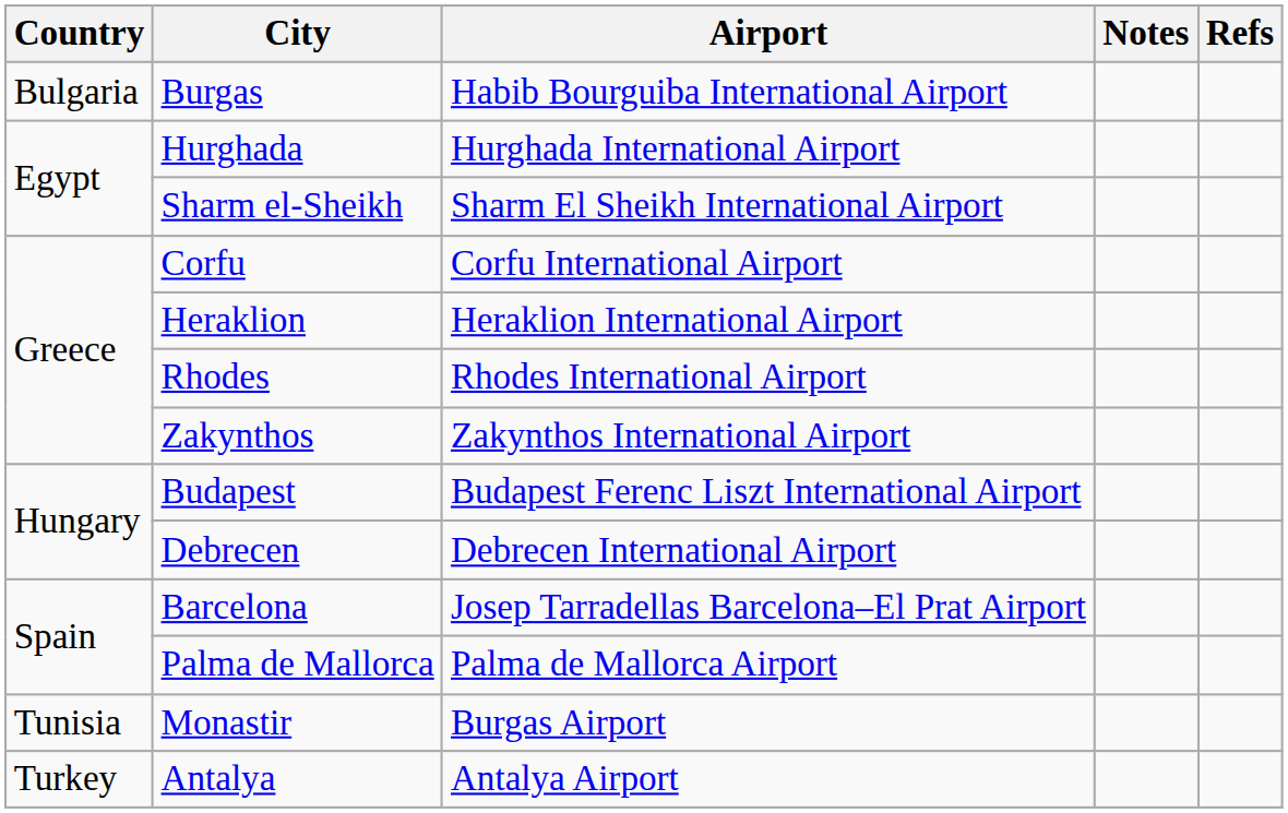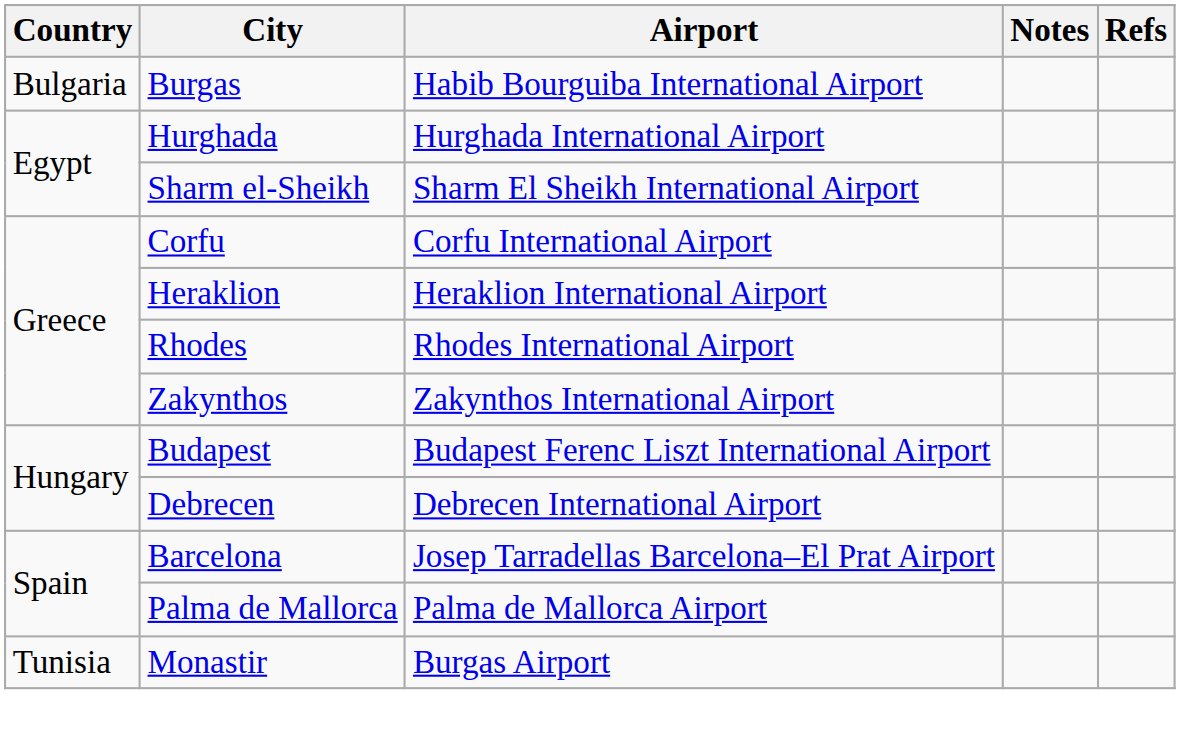 <table class="sortable wikitable">
 <tr>
 <th>Country</th>
 <th>City</th>
 <th>Airport</th>
 <th>Notes</th>
 <th class="unsortable">Refs</th>
 </tr>
 <tr>
 <td>Bulgaria</td>
 <td><a href='#'>Burgas</a></td>
 <td><a href='#'>Habib Bourguiba International Airport</a></td>
 <td></td>
 <td align=center></td>
 </tr>
 <tr>
 <td rowspan="2">Egypt</td>
 <td><a href='#'>Hurghada</a></td>
 <td><a href='#'>Hurghada International Airport</a></td>
 <td></td>
 <td align=center></td>
 </tr>
 <tr>
 <td><a href='#'>Sharm el-Sheikh</a></td>
 <td><a href='#'>Sharm El Sheikh International Airport</a></td>
 <td></td>
 <td align=center></td>
 </tr>
 <tr>
 <td rowspan="4">Greece</td>
 <td><a href='#'>Corfu</a></td>
 <td><a href='#'>Corfu International Airport</a></td>
 <td></td>
 <td align=center></td>
 </tr>
 <tr>
 <td><a href='#'>Heraklion</a></td>
 <td><a href='#'>Heraklion International Airport</a></td>
 <td></td>
 <td align=center></td>
 </tr>
 <tr>
 <td><a href='#'>Rhodes</a></td>
 <td><a href='#'>Rhodes International Airport</a></td>
 <td></td>
 <td align=center></td>
 </tr>
 <tr>
 <td><a href='#'>Zakynthos</a></td>
 <td><a href='#'>Zakynthos International Airport</a></td>
 <td></td>
 <td align=center></td>
 </tr>
 <tr>
 <td rowspan="2">Hungary</td>
 <td><a href='#'>Budapest</a></td>
 <td><a href='#'>Budapest Ferenc Liszt International Airport</a></td>
 <td></td>
 <td align=center></td>
 </tr>
 <tr>
 <td><a href='#'>Debrecen</a></td>
 <td><a href='#'>Debrecen International Airport</a></td>
 <td></td>
 <td align=center></td>
 </tr>
 <tr>
 <td rowspan="2">Spain</td>
 <td><a href='#'>Barcelona</a></td>
 <td><a href='#'>Josep Tarradellas Barcelona–El Prat Airport</a></td>
 <td></td>
 <td align=center></td>
 </tr>
 <tr>
 <td><a href='#'>Palma de Mallorca</a></td>
 <td><a href='#'>Palma de Mallorca Airport</a></td>
 <td></td>
 <td align=center></td>
 </tr>
 <tr>
 <td>Tunisia</td>
 <td><a href='#'>Monastir</a></td>
 <td><a href='#'>Burgas Airport</a></td>
 <td></td>
 <td></td>
 </tr>
-<tr>
-<td>Turkey</td>
-<td><a href='#'>Antalya</a></td>
-<td><a href='#'>Antalya Airport</a></td>
-<td></td>
-<td align=center></td>
-</tr>
 </table>
